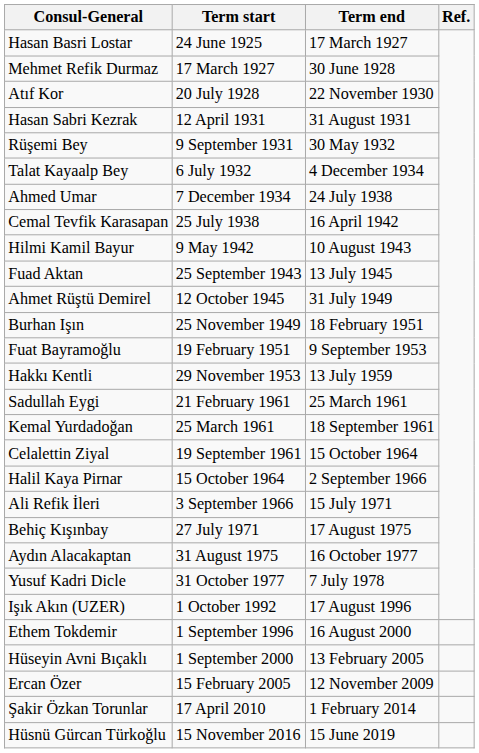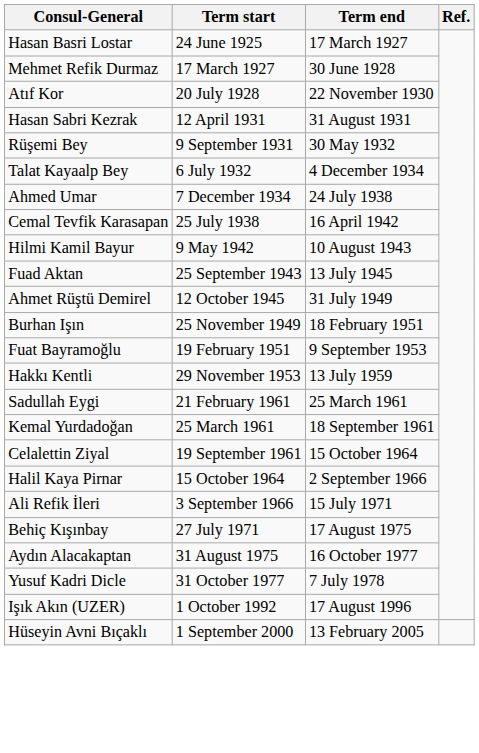 <table class="wikitable">
 <tr>
 <th>Consul-General</th>
 <th>Term start</th>
 <th>Term end</th>
 <th>Ref.</th>
 </tr>
 <tr>
 <td>Hasan Basri Lostar</td>
 <td>24 June 1925</td>
 <td>17 March 1927</td>
 <td rowspan="23"></td>
 </tr>
 <tr>
 <td>Mehmet Refik Durmaz</td>
 <td>17 March 1927</td>
 <td>30 June 1928</td>
 </tr>
 <tr>
 <td>Atıf Kor</td>
 <td>20 July 1928</td>
 <td>22 November 1930</td>
 </tr>
 <tr>
 <td>Hasan Sabri Kezrak</td>
 <td>12 April 1931</td>
 <td>31 August 1931</td>
 </tr>
 <tr>
 <td>Rüşemi Bey</td>
 <td>9 September 1931</td>
 <td>30 May 1932</td>
 </tr>
 <tr>
 <td>Talat Kayaalp Bey</td>
 <td>6 July 1932</td>
 <td>4 December 1934</td>
 </tr>
 <tr>
 <td>Ahmed Umar</td>
 <td>7 December 1934</td>
 <td>24 July 1938</td>
 </tr>
 <tr>
 <td>Cemal Tevfik Karasapan</td>
 <td>25 July 1938</td>
 <td>16 April 1942</td>
 </tr>
 <tr>
 <td>Hilmi Kamil Bayur</td>
 <td>9 May 1942</td>
 <td>10 August 1943</td>
 </tr>
 <tr>
 <td>Fuad Aktan</td>
 <td>25 September 1943</td>
 <td>13 July 1945</td>
 </tr>
 <tr>
 <td>Ahmet Rüştü Demirel</td>
 <td>12 October 1945</td>
 <td>31 July 1949</td>
 </tr>
 <tr>
 <td>Burhan Işın</td>
 <td>25 November 1949</td>
 <td>18 February 1951</td>
 </tr>
 <tr>
 <td>Fuat Bayramoğlu</td>
 <td>19 February 1951</td>
 <td>9 September 1953</td>
 </tr>
 <tr>
 <td>Hakkı Kentli</td>
 <td>29 November 1953</td>
 <td>13 July 1959</td>
 </tr>
 <tr>
 <td>Sadullah Eygi</td>
 <td>21 February 1961</td>
 <td>25 March 1961</td>
 </tr>
 <tr>
 <td>Kemal Yurdadoğan</td>
 <td>25 March 1961</td>
 <td>18 September 1961</td>
 </tr>
 <tr>
 <td>Celalettin Ziyal</td>
 <td>19 September 1961</td>
 <td>15 October 1964</td>
 </tr>
 <tr>
 <td>Halil Kaya Pirnar</td>
 <td>15 October 1964</td>
 <td>2 September 1966</td>
 </tr>
 <tr>
 <td>Ali Refik İleri</td>
 <td>3 September 1966</td>
 <td>15 July 1971</td>
 </tr>
 <tr>
 <td>Behiç Kışınbay</td>
 <td>27 July 1971</td>
 <td>17 August 1975</td>
 </tr>
 <tr>
 <td>Aydın Alacakaptan</td>
 <td>31 August 1975</td>
 <td>16 October 1977</td>
 </tr>
 <tr>
 <td>Yusuf Kadri Dicle</td>
 <td>31 October 1977</td>
 <td>7 July 1978</td>
 </tr>
 <tr>
 <td>Işık Akın (UZER)</td>
 <td>1 October 1992</td>
 <td>17 August 1996</td>
 </tr>
 <tr>
-<td>Ethem Tokdemir</td>
-<td>1 September 1996</td>
-<td>16 August 2000</td>
-<td></td>
-</tr>
-<tr>
 <td>Hüseyin Avni Bıçaklı</td>
 <td>1 September 2000</td>
 <td>13 February 2005</td>
 <td></td>
 </tr>
-<tr>
-<td>Ercan Özer</td>
-<td>15 February 2005</td>
-<td>12 November 2009</td>
-<td></td>
-</tr>
-<tr>
-<td>Şakir Özkan Torunlar</td>
-<td>17 April 2010</td>
-<td>1 February 2014</td>
-<td></td>
-</tr>
-<tr>
-<td>Hüsnü Gürcan Türkoğlu</td>
-<td>15 November 2016</td>
-<td>15 June 2019</td>
-<td></td>
-</tr>
 </table>
